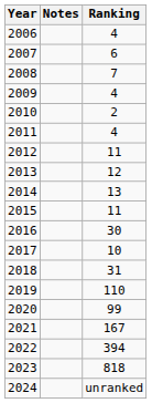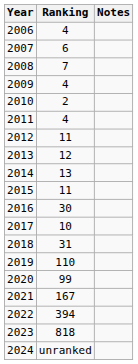 <table class="wikitable" style="text-align:center; font-size: 95%;">
 <tr>
 <th>Year</th>
+<th>Ranking</th>
 <th>Notes</th>
-<th>Ranking</th>
 </tr>
 <tr>
 <td>2006</td>
+<td>4</td>
 <td></td>
-<td>4</td>
 </tr>
 <tr>
 <td>2007</td>
+<td>6</td>
 <td></td>
-<td>6</td>
 </tr>
 <tr>
 <td>2008</td>
+<td>7</td>
 <td></td>
-<td>7</td>
 </tr>
 <tr>
 <td>2009</td>
+<td>4</td>
 <td></td>
-<td>4</td>
 </tr>
 <tr>
 <td>2010</td>
+<td>2</td>
 <td></td>
-<td>2</td>
 </tr>
 <tr>
 <td>2011</td>
+<td>4</td>
 <td></td>
-<td>4</td>
 </tr>
 <tr>
 <td>2012</td>
+<td>11</td>
 <td></td>
-<td>11</td>
 </tr>
 <tr>
 <td>2013</td>
+<td>12</td>
 <td></td>
-<td>12</td>
 </tr>
 <tr>
 <td>2014</td>
+<td>13</td>
 <td></td>
-<td>13</td>
 </tr>
 <tr>
 <td>2015</td>
+<td>11</td>
 <td></td>
-<td>11</td>
 </tr>
 <tr>
 <td>2016</td>
+<td>30</td>
 <td></td>
-<td>30</td>
 </tr>
 <tr>
 <td>2017</td>
+<td>10</td>
 <td></td>
-<td>10</td>
 </tr>
 <tr>
 <td>2018</td>
+<td>31</td>
 <td></td>
-<td>31</td>
 </tr>
 <tr>
 <td>2019</td>
+<td>110</td>
 <td></td>
-<td>110</td>
 </tr>
 <tr>
 <td>2020</td>
+<td>99</td>
 <td></td>
-<td>99</td>
 </tr>
 <tr>
 <td>2021</td>
+<td>167</td>
 <td></td>
-<td>167</td>
 </tr>
 <tr>
 <td>2022</td>
+<td>394</td>
 <td></td>
-<td>394</td>
 </tr>
 <tr>
 <td>2023</td>
+<td>818</td>
 <td></td>
-<td>818</td>
 </tr>
 <tr>
 <td>2024</td>
+<td>unranked</td>
 <td></td>
-<td>unranked</td>
 </tr>
 </table>
